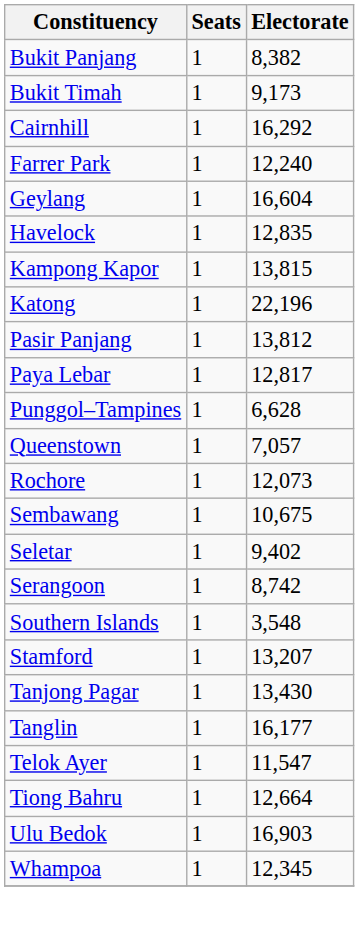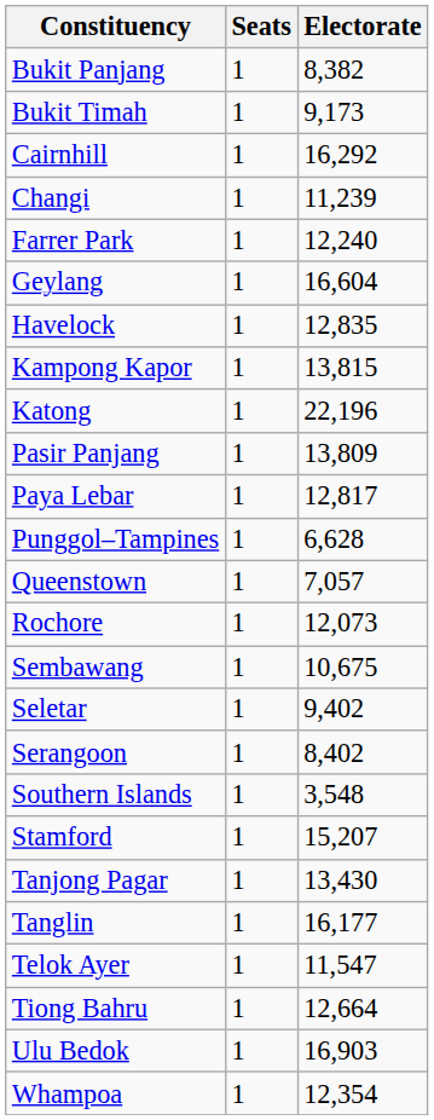 <table class="wikitable">
 <tr>
 <th>Constituency</th>
 <th>Seats</th>
 <th>Electorate</th>
 </tr>
 <tr>
 <td><a href='#'>Bukit Panjang</a></td>
 <td>1</td>
 <td>8,382</td>
 </tr>
 <tr>
 <td><a href='#'>Bukit Timah</a></td>
 <td>1</td>
 <td>9,173</td>
 </tr>
 <tr>
 <td><a href='#'>Cairnhill</a></td>
 <td>1</td>
 <td>16,292</td>
+</tr>
+<tr>
+<td><a href='#'>Changi</a></td>
+<td>1</td>
+<td>11,239</td>
 </tr>
 <tr>
 <td><a href='#'>Farrer Park</a></td>
 <td>1</td>
 <td>12,240</td>
 </tr>
 <tr>
 <td><a href='#'>Geylang</a></td>
 <td>1</td>
 <td>16,604</td>
 </tr>
 <tr>
 <td><a href='#'>Havelock</a></td>
 <td>1</td>
 <td>12,835</td>
 </tr>
 <tr>
 <td><a href='#'>Kampong Kapor</a></td>
 <td>1</td>
 <td>13,815</td>
 </tr>
 <tr>
 <td><a href='#'>Katong</a></td>
 <td>1</td>
 <td>22,196</td>
 </tr>
 <tr>
 <td><a href='#'>Pasir Panjang</a></td>
 <td>1</td>
-<td>13,812</td>
+<td>13,809</td>
 </tr>
 <tr>
 <td><a href='#'>Paya Lebar</a></td>
 <td>1</td>
 <td>12,817</td>
 </tr>
 <tr>
 <td><a href='#'>Punggol–Tampines</a></td>
 <td>1</td>
 <td>6,628</td>
 </tr>
 <tr>
 <td><a href='#'>Queenstown</a></td>
 <td>1</td>
 <td>7,057</td>
 </tr>
 <tr>
 <td><a href='#'>Rochore</a></td>
 <td>1</td>
 <td>12,073</td>
 </tr>
 <tr>
 <td><a href='#'>Sembawang</a></td>
 <td>1</td>
 <td>10,675</td>
 </tr>
 <tr>
 <td><a href='#'>Seletar</a></td>
 <td>1</td>
 <td>9,402</td>
 </tr>
 <tr>
 <td><a href='#'>Serangoon</a></td>
 <td>1</td>
-<td>8,742</td>
+<td>8,402</td>
 </tr>
 <tr>
 <td><a href='#'>Southern Islands</a></td>
 <td>1</td>
 <td>3,548</td>
 </tr>
 <tr>
 <td><a href='#'>Stamford</a></td>
 <td>1</td>
-<td>13,207</td>
+<td>15,207</td>
 </tr>
 <tr>
 <td><a href='#'>Tanjong Pagar</a></td>
 <td>1</td>
 <td>13,430</td>
 </tr>
 <tr>
 <td><a href='#'>Tanglin</a></td>
 <td>1</td>
 <td>16,177</td>
 </tr>
 <tr>
 <td><a href='#'>Telok Ayer</a></td>
 <td>1</td>
 <td>11,547</td>
 </tr>
 <tr>
 <td><a href='#'>Tiong Bahru</a></td>
 <td>1</td>
 <td>12,664</td>
 </tr>
 <tr>
 <td><a href='#'>Ulu Bedok</a></td>
 <td>1</td>
 <td>16,903</td>
 </tr>
 <tr>
 <td><a href='#'>Whampoa</a></td>
 <td>1</td>
-<td>12,345</td>
+<td>12,354</td>
 </tr>
 <tr>
 </tr>
 </table>
